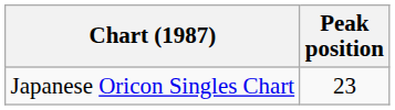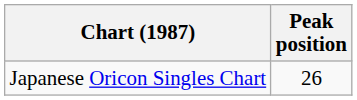 <table class="wikitable">
 <tr>
 <th>Chart (1987)</th>
 <th>Peak<br>position</th>
 </tr>
 <tr>
 <td>Japanese <a href='#'>Oricon Singles Chart</a></td>
-<td align="center">23</td>
+<td align="center">26</td>
 </tr>
 </table>
